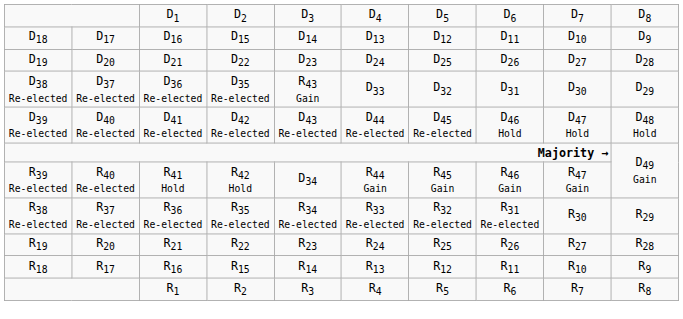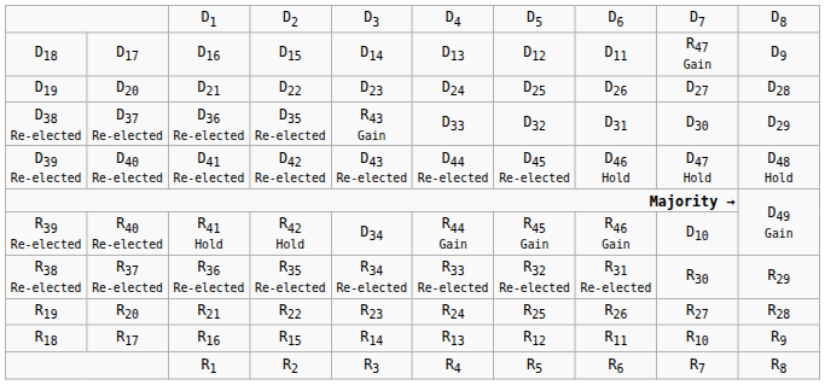 <table class="wikitable" style="text-align:center" width=750px>
 <tr>
 <td colspan=2> </td>
 <td>D<sub>1</sub></td>
 <td>D<sub>2</sub></td>
 <td>D<sub>3</sub></td>
 <td>D<sub>4</sub></td>
 <td>D<sub>5</sub></td>
 <td>D<sub>6</sub></td>
 <td>D<sub>7</sub></td>
 <td>D<sub>8</sub></td>
 </tr>
 <tr>
 <td width=10%  >D<sub>18</sub></td>
 <td width=10%  >D<sub>17</sub></td>
 <td width=10%  >D<sub>16</sub></td>
 <td width=10%  >D<sub>15</sub></td>
 <td width=10%  >D<sub>14</sub></td>
 <td width=10%  >D<sub>13</sub></td>
 <td width=10%  >D<sub>12</sub></td>
 <td width=10%  >D<sub>11</sub></td>
-<td width=10%  >D<sub>10</sub></td>
+<td>R<sub>47</sub><br><small>Gain</small></td>
 <td width=10%  >D<sub>9</sub></td>
 </tr>
 <tr>
 <td>D<sub>19</sub></td>
 <td>D<sub>20</sub></td>
 <td>D<sub>21</sub></td>
 <td>D<sub>22</sub></td>
 <td>D<sub>23</sub></td>
 <td>D<sub>24</sub></td>
 <td>D<sub>25</sub></td>
 <td>D<sub>26</sub></td>
 <td>D<sub>27</sub></td>
 <td>D<sub>28</sub></td>
 </tr>
 <tr>
 <td>D<sub>38</sub><br><small>Re-elected</small></td>
 <td>D<sub>37</sub><br><small>Re-elected</small></td>
 <td>D<sub>36</sub><br><small>Re-elected</small></td>
 <td>D<sub>35</sub><br><small>Re-elected</small></td>
 <td>R<sub>43</sub><br><small>Gain</small></td>
 <td>D<sub>33</sub></td>
 <td>D<sub>32</sub></td>
 <td>D<sub>31</sub></td>
 <td>D<sub>30</sub></td>
 <td>D<sub>29</sub></td>
 </tr>
 <tr>
 <td>D<sub>39</sub><br><small>Re-elected</small></td>
 <td>D<sub>40</sub><br><small>Re-elected</small></td>
 <td>D<sub>41</sub><br><small>Re-elected</small></td>
 <td>D<sub>42</sub><br><small>Re-elected</small></td>
 <td>D<sub>43</sub><br><small>Re-elected</small></td>
 <td>D<sub>44</sub><br><small>Re-elected</small></td>
 <td>D<sub>45</sub><br><small>Re-elected</small></td>
 <td>D<sub>46</sub><br><small>Hold</small></td>
 <td>D<sub>47</sub><br><small>Hold</small></td>
 <td>D<sub>48</sub><br><small>Hold</small></td>
 </tr>
 <tr>
 <td colspan=9 align=right><strong>Majority →</strong></td>
 <td rowspan=2 >D<sub>49</sub><br><small>Gain</small></td>
 </tr>
 <tr>
 <td>R<sub>39</sub><br><small>Re-elected</small></td>
 <td>R<sub>40</sub><br><small>Re-elected</small></td>
 <td>R<sub>41</sub><br><small>Hold</small></td>
 <td>R<sub>42</sub><br><small>Hold</small></td>
 <td>D<sub>34</sub></td>
 <td>R<sub>44</sub><br><small>Gain</small></td>
 <td>R<sub>45</sub><br><small>Gain</small></td>
 <td>R<sub>46</sub><br><small>Gain</small></td>
-<td>R<sub>47</sub><br><small>Gain</small></td>
+<td width=10%  >D<sub>10</sub></td>
 </tr>
 <tr>
 <td>R<sub>38</sub><br><small>Re-elected</small></td>
 <td>R<sub>37</sub><br><small>Re-elected</small></td>
 <td>R<sub>36</sub><br><small>Re-elected</small></td>
 <td>R<sub>35</sub><br><small>Re-elected</small></td>
 <td>R<sub>34</sub><br><small>Re-elected</small></td>
 <td>R<sub>33</sub><br><small>Re-elected</small></td>
 <td>R<sub>32</sub><br><small>Re-elected</small></td>
 <td>R<sub>31</sub><br><small>Re-elected</small></td>
 <td>R<sub>30</sub></td>
 <td>R<sub>29</sub></td>
 </tr>
 <tr>
 <td>R<sub>19</sub></td>
 <td>R<sub>20</sub></td>
 <td>R<sub>21</sub></td>
 <td>R<sub>22</sub></td>
 <td>R<sub>23</sub></td>
 <td>R<sub>24</sub></td>
 <td>R<sub>25</sub></td>
 <td>R<sub>26</sub></td>
 <td>R<sub>27</sub></td>
 <td>R<sub>28</sub></td>
 </tr>
 <tr>
 <td>R<sub>18</sub></td>
 <td>R<sub>17</sub></td>
 <td>R<sub>16</sub></td>
 <td>R<sub>15</sub></td>
 <td>R<sub>14</sub></td>
 <td>R<sub>13</sub></td>
 <td>R<sub>12</sub></td>
 <td>R<sub>11</sub></td>
 <td>R<sub>10</sub></td>
 <td>R<sub>9</sub></td>
 </tr>
 <tr>
 <td colspan=2> </td>
 <td>R<sub>1</sub></td>
 <td>R<sub>2</sub></td>
 <td>R<sub>3</sub></td>
 <td>R<sub>4</sub></td>
 <td>R<sub>5</sub></td>
 <td>R<sub>6</sub></td>
 <td>R<sub>7</sub></td>
 <td>R<sub>8</sub></td>
 </tr>
 </table>
